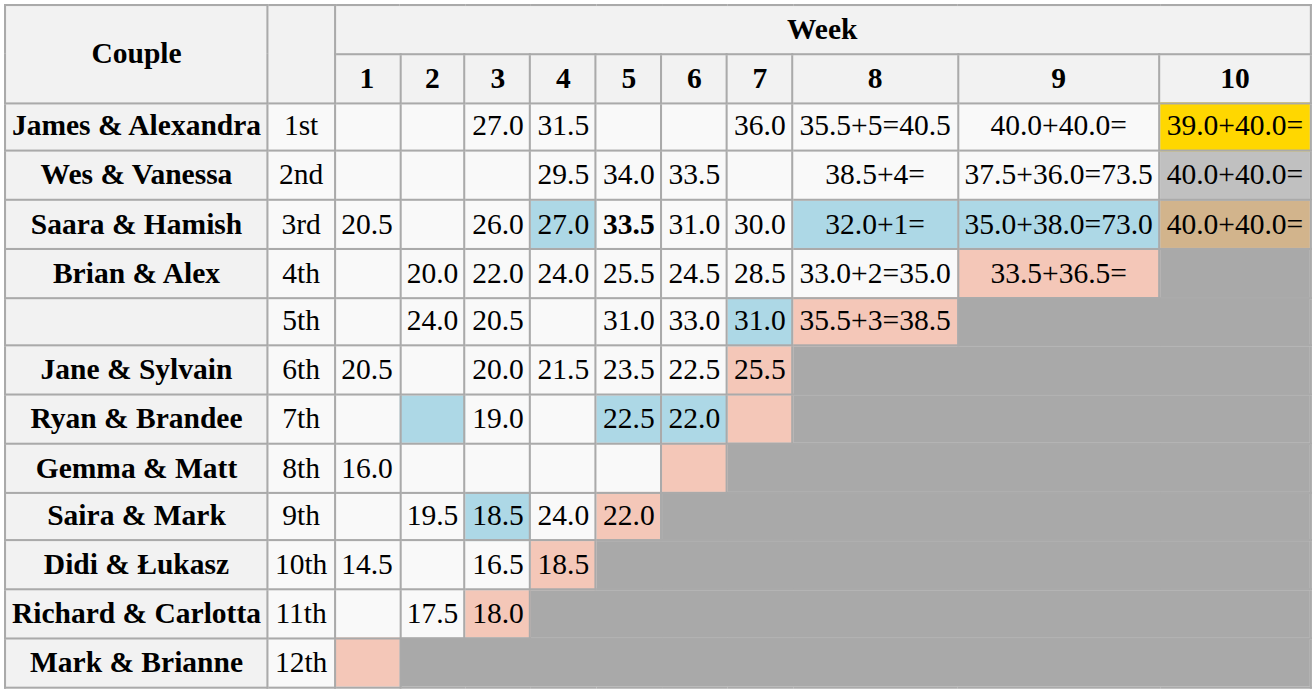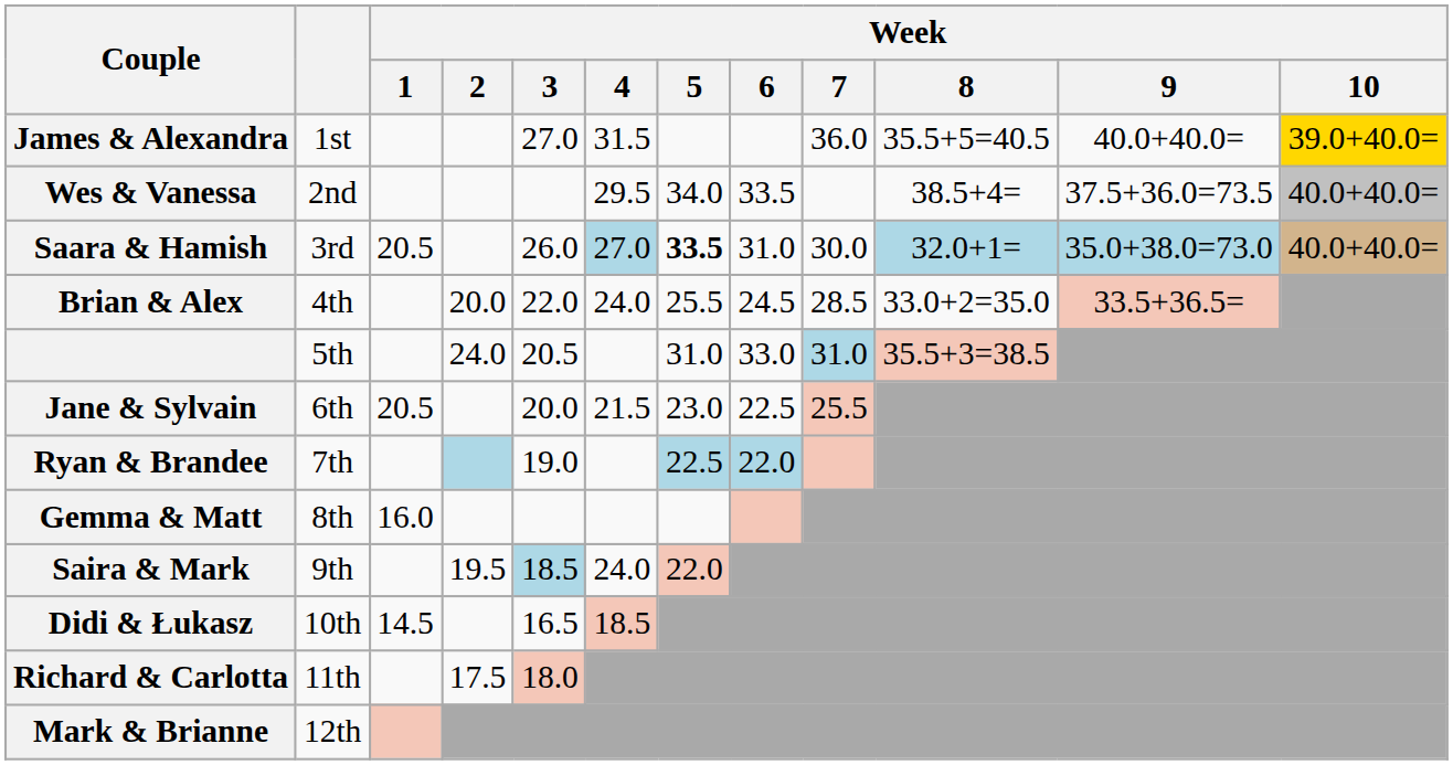 <table class="wikitable sortable" style="text-align:center; font-size:90%"">
 <tr>
 <th scope="col" rowspan=2 style="text-align:center">Couple</th>
 <th scope="col" rowspan=2 style="text-align:center"></th>
 <th colspan="10" style="text-align:center">Week</th>
 </tr>
 <tr>
 <th scope="col">1</th>
 <th scope="col">2</th>
 <th scope="col">3</th>
 <th scope="col">4</th>
 <th scope="col">5</th>
 <th scope="col">6</th>
 <th scope="col">7</th>
 <th scope="col">8</th>
 <th scope="col">9</th>
 <th scope="col">10</th>
 </tr>
 <tr>
 <th scope="row">James & Alexandra</th>
 <td>1st</td>
 <td></td>
 <td></td>
 <td>27.0</td>
 <td>31.5</td>
 <td></td>
 <td></td>
 <td>36.0</td>
 <td>35.5+5=40.5</td>
 <td>40.0+40.0=</td>
 <td bgcolor=gold>39.0+40.0=</td>
 </tr>
 <tr>
 <th scope="row">Wes & Vanessa</th>
 <td>2nd</td>
 <td></td>
 <td></td>
 <td></td>
 <td>29.5</td>
 <td>34.0</td>
 <td>33.5</td>
 <td></td>
 <td>38.5+4=</td>
 <td>37.5+36.0=73.5</td>
 <td bgcolor=silver>40.0+40.0=</td>
 </tr>
 <tr>
 <th scope="row">Saara & Hamish</th>
 <td>3rd</td>
 <td>20.5</td>
 <td></td>
 <td>26.0</td>
 <td bgcolor=lightblue>27.0</td>
 <td><strong>33.5</strong></td>
 <td>31.0</td>
 <td>30.0</td>
 <td bgcolor=lightblue>32.0+1=</td>
 <td bgcolor=lightblue>35.0+38.0=73.0</td>
 <td bgcolor=tan>40.0+40.0=</td>
 </tr>
 <tr>
 <th scope="row">Brian & Alex</th>
 <td>4th</td>
 <td></td>
 <td>20.0</td>
 <td>22.0</td>
 <td>24.0</td>
 <td>25.5</td>
 <td>24.5</td>
 <td>28.5</td>
 <td>33.0+2=35.0</td>
 <td bgcolor="#f4c7b8">33.5+36.5=</td>
 <td bgcolor=darkgrey></td>
 </tr>
 <tr>
 <th scope="row"></th>
 <td>5th</td>
 <td></td>
 <td>24.0</td>
 <td>20.5</td>
 <td></td>
 <td>31.0</td>
 <td>33.0</td>
 <td bgcolor=lightblue>31.0</td>
 <td bgcolor="#f4c7b8">35.5+3=38.5</td>
 <td bgcolor=darkgrey colspan=2></td>
 </tr>
 <tr>
 <th scope="row">Jane & Sylvain</th>
 <td>6th</td>
 <td>20.5</td>
 <td></td>
 <td>20.0</td>
 <td>21.5</td>
-<td>23.5</td>
+<td>23.0</td>
 <td>22.5</td>
 <td bgcolor="#f4c7b8">25.5</td>
 <td bgcolor=darkgrey colspan=3></td>
 </tr>
 <tr>
 <th scope="row">Ryan & Brandee</th>
 <td>7th</td>
 <td></td>
 <td bgcolor=lightblue></td>
 <td>19.0</td>
 <td></td>
 <td bgcolor=lightblue>22.5</td>
 <td bgcolor=lightblue>22.0</td>
 <td bgcolor="#f4c7b8"></td>
 <td bgcolor=darkgrey colspan=3></td>
 </tr>
 <tr>
 <th scope="row">Gemma & Matt</th>
 <td>8th</td>
 <td>16.0</td>
 <td></td>
 <td></td>
 <td></td>
 <td></td>
 <td bgcolor="#f4c7b8"></td>
 <td bgcolor=darkgrey colspan=4></td>
 </tr>
 <tr>
 <th scope="row">Saira & Mark</th>
 <td>9th</td>
 <td></td>
 <td>19.5</td>
 <td bgcolor=lightblue>18.5</td>
 <td>24.0</td>
 <td bgcolor="#f4c7b8">22.0</td>
 <td bgcolor=darkgrey colspan=5></td>
 </tr>
 <tr>
 <th scope="row">Didi & Łukasz</th>
 <td>10th</td>
 <td>14.5</td>
 <td></td>
 <td>16.5</td>
 <td bgcolor="#f4c7b8">18.5</td>
 <td bgcolor=darkgrey colspan=6></td>
 </tr>
 <tr>
 <th scope="row">Richard & Carlotta</th>
 <td>11th</td>
 <td></td>
 <td>17.5</td>
 <td bgcolor="#f4c7b8">18.0</td>
 <td bgcolor=darkgrey colspan=7></td>
 </tr>
 <tr>
 <th scope="row">Mark & Brianne</th>
 <td>12th</td>
 <td bgcolor="#f4c7b8"></td>
 <td bgcolor=darkgrey colspan=9></td>
 </tr>
 </table>
